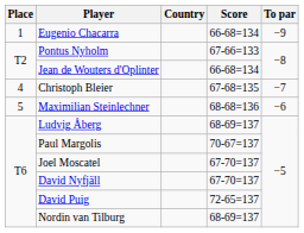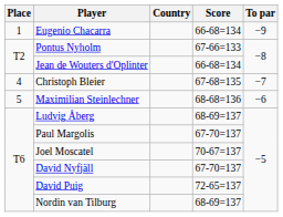 <table class="wikitable" style="font-size:95%;">
 <tr>
 <th>Place</th>
 <th>Player</th>
 <th>Country</th>
 <th>Score</th>
 <th>To par</th>
 </tr>
 <tr>
 <td align=center>1</td>
 <td><a href='#'>Eugenio Chacarra</a></td>
 <td></td>
 <td align=center>66-68=134</td>
 <td align=center>−9</td>
 </tr>
 <tr>
 <td rowspan="2" align="center">T2</td>
 <td><a href='#'>Pontus Nyholm</a></td>
 <td></td>
 <td align=center>67-66=133</td>
 <td rowspan="2" align="center">−8</td>
 </tr>
 <tr>
 <td><a href='#'>Jean de Wouters d'Oplinter</a></td>
 <td></td>
 <td align=center>66-68=134</td>
 </tr>
 <tr>
 <td align="center">4</td>
 <td>Christoph Bleier</td>
 <td></td>
 <td align="center">67-68=135</td>
 <td align="center">−7</td>
 </tr>
 <tr>
 <td align="center">5</td>
 <td><a href='#'>Maximilian Steinlechner</a></td>
 <td></td>
 <td align="center">68-68=136</td>
 <td align="center">−6</td>
 </tr>
 <tr>
 <td rowspan="6" align="center">T6</td>
 <td><a href='#'>Ludvig Åberg</a></td>
 <td></td>
 <td align="center">68-69=137</td>
 <td rowspan="6" align="center">−5</td>
 </tr>
 <tr>
 <td>Paul Margolis</td>
 <td></td>
-<td align="center">70-67=137</td>
+<td align="center">67-70=137</td>
 </tr>
 <tr>
 <td>Joel Moscatel</td>
 <td></td>
-<td align="center">67-70=137</td>
+<td align="center">70-67=137</td>
 </tr>
 <tr>
 <td><a href='#'>David Nyfjäll</a></td>
 <td></td>
 <td align="center">67-70=137</td>
 </tr>
 <tr>
 <td><a href='#'>David Puig</a></td>
 <td></td>
 <td align="center">72-65=137</td>
 </tr>
 <tr>
 <td>Nordin van Tilburg</td>
 <td></td>
 <td align="center">68-69=137</td>
 </tr>
 </table>
